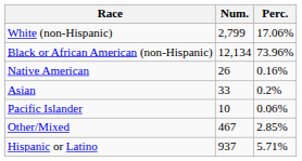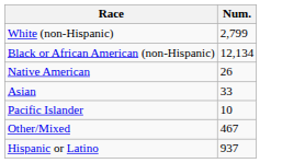 <table class="wikitable">
 <tr>
 <th>Race</th>
 <th>Num.</th>
-<th>Perc.</th>
 </tr>
 <tr>
 <td><a href='#'>White</a> (non-Hispanic)</td>
 <td>2,799</td>
-<td>17.06%</td>
 </tr>
 <tr>
 <td><a href='#'>Black or African American</a> (non-Hispanic)</td>
 <td>12,134</td>
-<td>73.96%</td>
 </tr>
 <tr>
 <td><a href='#'>Native American</a></td>
 <td>26</td>
-<td>0.16%</td>
 </tr>
 <tr>
 <td><a href='#'>Asian</a></td>
 <td>33</td>
-<td>0.2%</td>
 </tr>
 <tr>
 <td><a href='#'>Pacific Islander</a></td>
 <td>10</td>
-<td>0.06%</td>
 </tr>
 <tr>
 <td><a href='#'>Other/Mixed</a></td>
 <td>467</td>
-<td>2.85%</td>
 </tr>
 <tr>
 <td><a href='#'>Hispanic</a> or <a href='#'>Latino</a></td>
 <td>937</td>
-<td>5.71%</td>
 </tr>
 </table>
